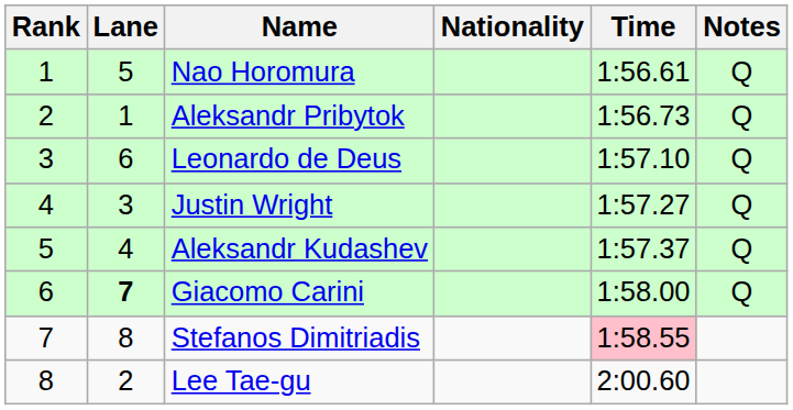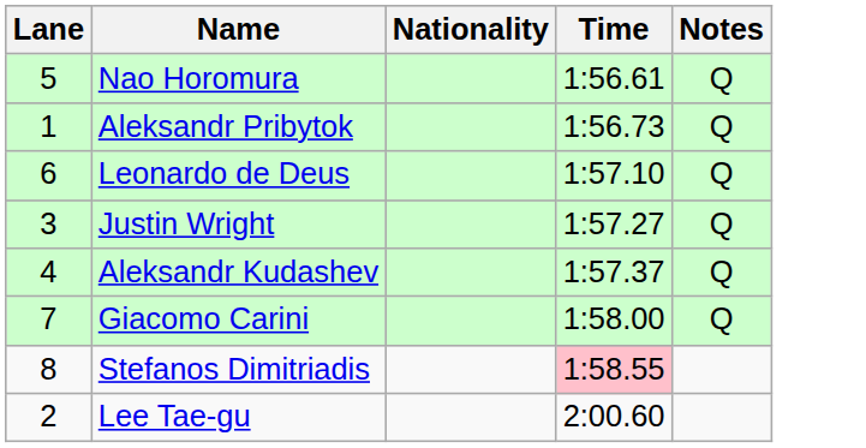 <table class="wikitable sortable" style="text-align:center">
 <tr>
-<th>Rank</th>
 <th>Lane</th>
 <th>Name</th>
 <th>Nationality</th>
 <th>Time</th>
 <th>Notes</th>
 </tr>
 <tr bgcolor=ccffcc>
-<td>1</td>
 <td>5</td>
 <td align="left"><a href='#'>Nao Horomura</a></td>
 <td align="left"></td>
 <td>1:56.61</td>
 <td>Q</td>
 </tr>
 <tr bgcolor=ccffcc>
-<td>2</td>
 <td>1</td>
 <td align="left"><a href='#'>Aleksandr Pribytok</a></td>
 <td align="left"></td>
 <td>1:56.73</td>
 <td>Q</td>
 </tr>
 <tr bgcolor=ccffcc>
-<td>3</td>
 <td>6</td>
 <td align="left"><a href='#'>Leonardo de Deus</a></td>
 <td align="left"></td>
 <td>1:57.10</td>
 <td>Q</td>
 </tr>
 <tr bgcolor=ccffcc>
-<td>4</td>
 <td>3</td>
 <td align="left"><a href='#'>Justin Wright</a></td>
 <td align="left"></td>
 <td>1:57.27</td>
 <td>Q</td>
 </tr>
 <tr bgcolor=ccffcc>
-<td>5</td>
 <td>4</td>
 <td align="left"><a href='#'>Aleksandr Kudashev</a></td>
 <td align="left"></td>
 <td>1:57.37</td>
 <td>Q</td>
 </tr>
 <tr bgcolor=ccffcc>
-<td>6</td>
-<td><strong>7</strong></td>
+<td>7</td>
 <td align="left"><a href='#'>Giacomo Carini</a></td>
 <td align="left"></td>
 <td>1:58.00</td>
 <td>Q</td>
 </tr>
 <tr>
-<td>7</td>
 <td>8</td>
 <td align="left"><a href='#'>Stefanos Dimitriadis</a></td>
 <td align="left"></td>
 <td style="background: pink;">1:58.55</td>
 <td></td>
 </tr>
 <tr>
-<td>8</td>
 <td>2</td>
 <td align="left"><a href='#'>Lee Tae-gu</a></td>
 <td align="left"></td>
 <td>2:00.60</td>
 <td></td>
 </tr>
 </table>
